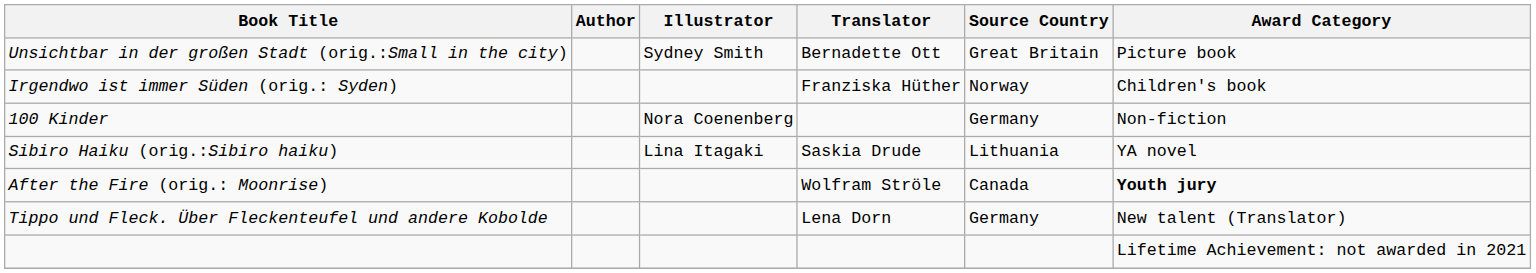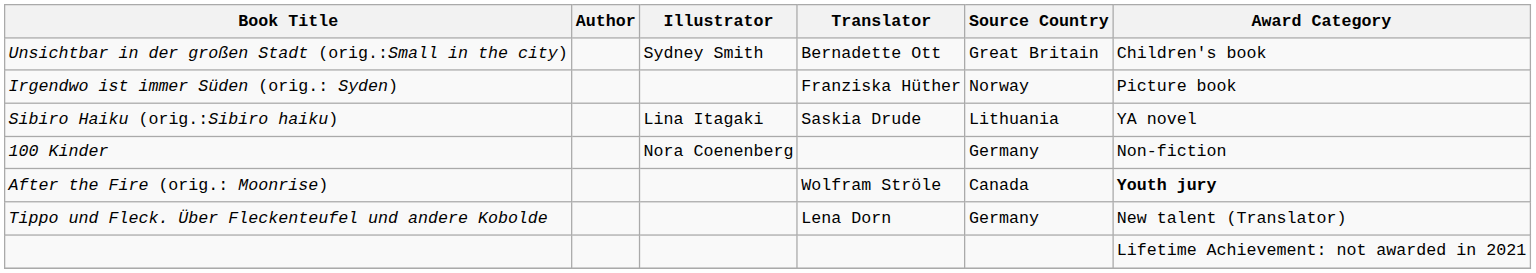 <table class="wikitable sortable mw-collapsible" style="font-size:1.00em; line-height:1.5em;">
 <tr>
 <th scope="col">Book Title</th>
 <th scope="col">Author</th>
 <th scope="col">Illustrator</th>
 <th scope="col">Translator</th>
 <th scope="col">Source Country</th>
 <th scope="col">Award Category</th>
 </tr>
 <tr>
 <td><em>Unsichtbar in der großen Stadt</em> (orig.:<em>Small in the city</em>)</td>
 <td></td>
 <td>Sydney Smith</td>
 <td>Bernadette Ott</td>
 <td>Great Britain</td>
-<td>Picture book</td>
+<td>Children's book</td>
 </tr>
 <tr>
 <td><em>Irgendwo ist immer Süden</em> (orig.: <em>Syden</em>)</td>
 <td></td>
 <td></td>
 <td>Franziska Hüther</td>
 <td>Norway</td>
-<td>Children's book</td>
+<td>Picture book</td>
+</tr>
+<tr>
+<td><em>Sibiro Haiku</em> (orig.:<em>Sibiro haiku</em>)</td>
+<td></td>
+<td>Lina Itagaki</td>
+<td>Saskia Drude</td>
+<td>Lithuania</td>
+<td>YA novel</td>
 </tr>
 <tr>
 <td><em>100 Kinder</em></td>
 <td></td>
 <td>Nora Coenenberg</td>
 <td></td>
 <td>Germany</td>
 <td>Non-fiction</td>
-</tr>
-<tr>
-<td><em>Sibiro Haiku</em> (orig.:<em>Sibiro haiku</em>)</td>
-<td></td>
-<td>Lina Itagaki</td>
-<td>Saskia Drude</td>
-<td>Lithuania</td>
-<td>YA novel</td>
 </tr>
 <tr>
 <td><em>After the Fire</em> (orig.: <em>Moonrise</em>)</td>
 <td></td>
 <td></td>
 <td>Wolfram Ströle</td>
 <td>Canada</td>
 <td><strong>Youth jury</strong></td>
 </tr>
 <tr>
 <td><em>Tippo und Fleck. Über Fleckenteufel und andere Kobolde</em></td>
 <td></td>
 <td></td>
 <td>Lena Dorn</td>
 <td>Germany</td>
 <td>New talent (Translator)</td>
 </tr>
 <tr>
 <td></td>
 <td></td>
 <td></td>
 <td></td>
 <td></td>
 <td>Lifetime Achievement: not awarded in 2021</td>
 </tr>
 <tr>
 </tr>
 </table>
